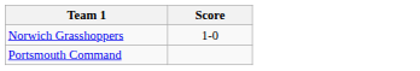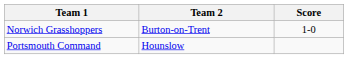 <table class="wikitable" style="font-size: 100%">
 <tr>
 <th width=200>Team 1</th>
+<th width=200>Team 2</th>
 <th width=100>Score</th>
 </tr>
 <tr>
 <td><a href='#'>Norwich Grasshoppers</a></td>
+<td><a href='#'>Burton-on-Trent</a></td>
 <td align=center>1-0</td>
 </tr>
 <tr>
 <td><a href='#'>Portsmouth Command</a></td>
+<td><a href='#'>Hounslow</a></td>
 <td align=center></td>
 </tr>
 </table>
